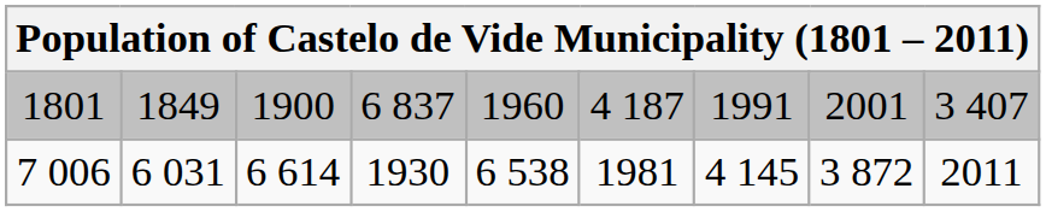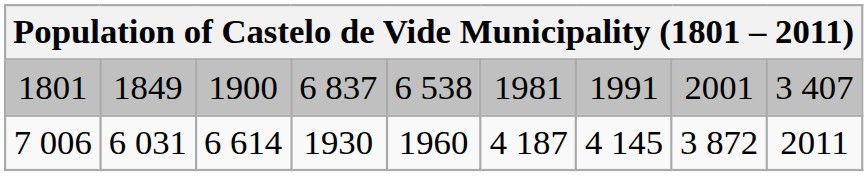 <table class="wikitable">
 <tr>
 <th colspan="9">Population of Castelo de Vide Municipality (1801 – 2011)</th>
 </tr>
 <tr bgcolor="#C0C0C0">
 <td align="center">1801</td>
 <td align="center">1849</td>
 <td align="center">1900</td>
 <td align="center">6 837</td>
-<td align="center">1960</td>
-<td align="center">4 187</td>
+<td align="center">6 538</td>
+<td align="center">1981</td>
 <td align="center">1991</td>
 <td align="center">2001</td>
 <td align="center">3 407</td>
 </tr>
 <tr>
 <td align="center">7 006</td>
 <td align="center">6 031</td>
 <td align="center">6 614</td>
 <td align="center">1930</td>
-<td align="center">6 538</td>
-<td align="center">1981</td>
+<td align="center">1960</td>
+<td align="center">4 187</td>
 <td align="center">4 145</td>
 <td align="center">3 872</td>
 <td align="center">2011</td>
 </tr>
 </table>
